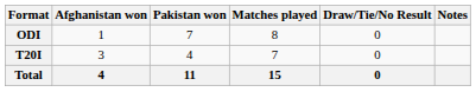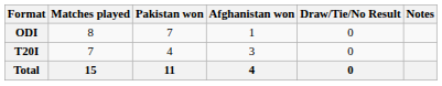 <table class="wikitable" style="text-align:center;">
 <tr>
 <th>Format</th>
+<th>Matches played</th>
+<th>Pakistan won</th>
 <th>Afghanistan won</th>
-<th>Pakistan won</th>
-<th>Matches played</th>
 <th>Draw/Tie/No Result</th>
 <th>Notes</th>
 </tr>
 <tr>
 <th>ODI</th>
+<td>8</td>
+<td>7</td>
 <td>1</td>
-<td>7</td>
-<td>8</td>
 <td>0</td>
 <td></td>
 </tr>
 <tr>
 <th>T20I</th>
+<td>7</td>
+<td>4</td>
 <td>3</td>
-<td>4</td>
-<td>7</td>
 <td>0</td>
 <td></td>
 </tr>
 <tr>
 <th>Total</th>
+<th>15</th>
+<th>11</th>
 <th>4</th>
-<th>11</th>
-<th>15</th>
 <th>0</th>
 <th></th>
 </tr>
 </table>
